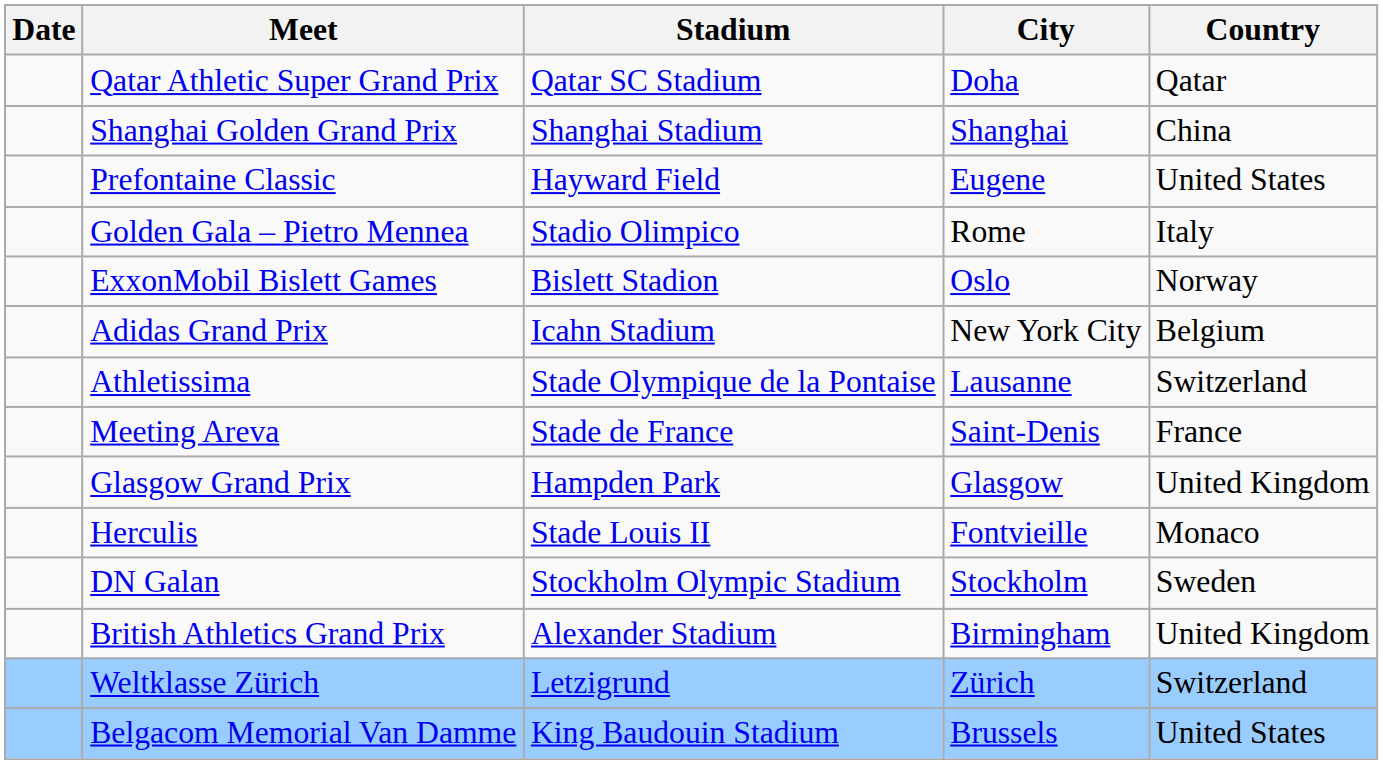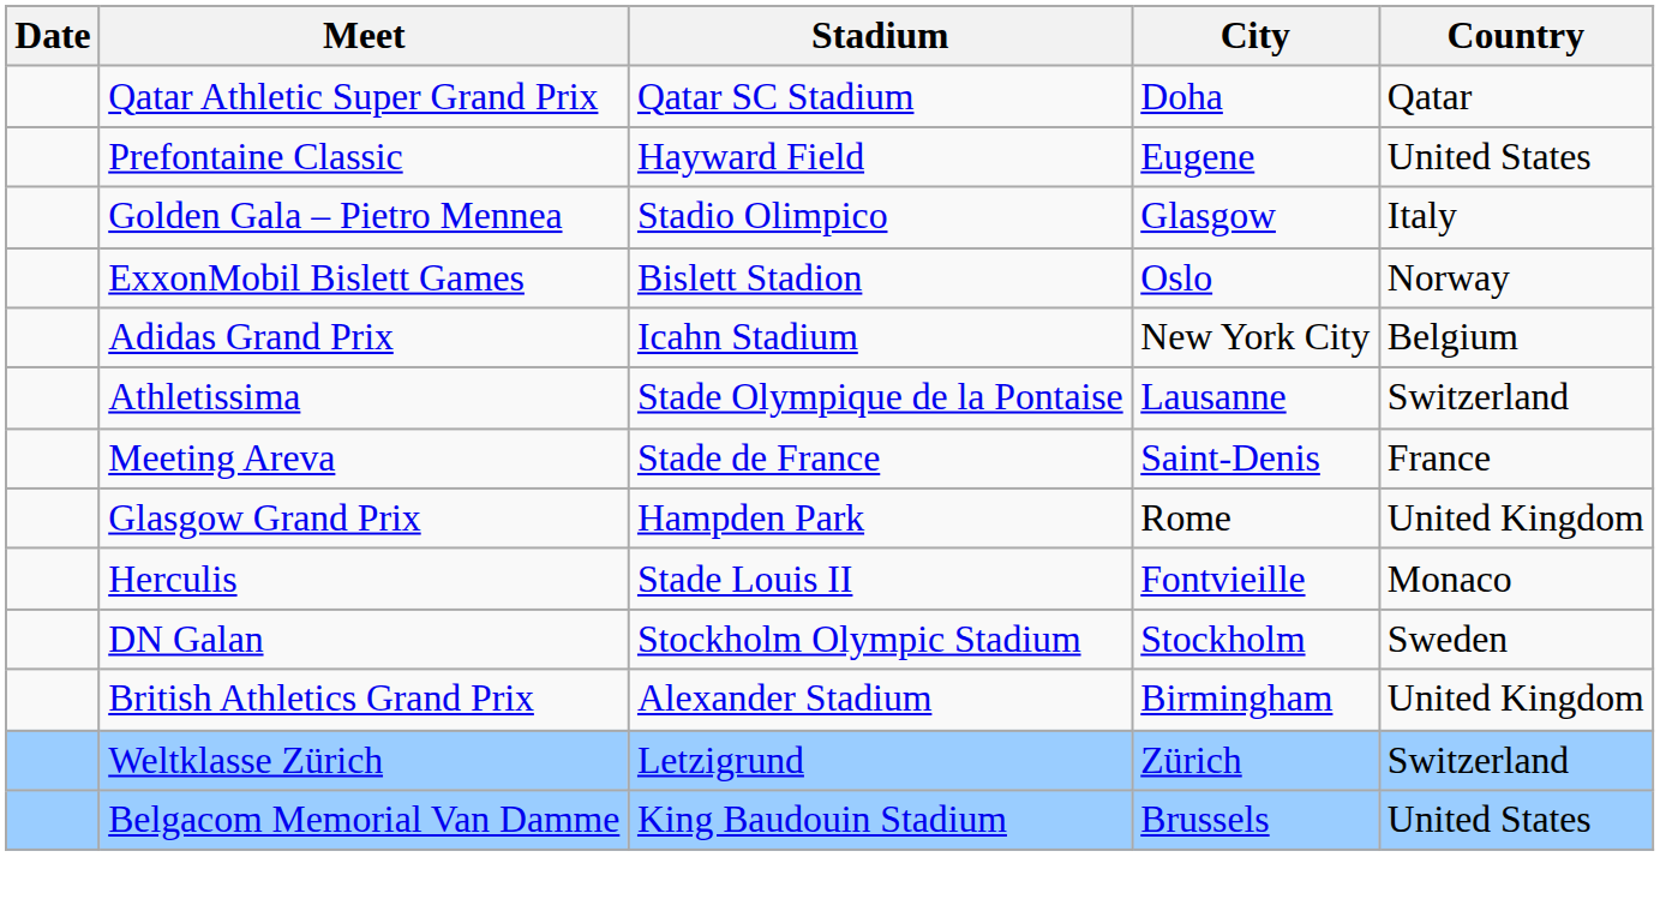 <table class="wikitable sortable">
 <tr>
 <th>Date</th>
 <th>Meet</th>
 <th>Stadium</th>
 <th>City</th>
 <th>Country</th>
 </tr>
 <tr>
 <td></td>
 <td><a href='#'>Qatar Athletic Super Grand Prix</a></td>
 <td><a href='#'>Qatar SC Stadium</a></td>
 <td><a href='#'>Doha</a></td>
 <td>Qatar</td>
 </tr>
 <tr>
 <td></td>
-<td><a href='#'>Shanghai Golden Grand Prix</a></td>
-<td><a href='#'>Shanghai Stadium</a></td>
-<td><a href='#'>Shanghai</a></td>
-<td>China</td>
-</tr>
-<tr>
-<td></td>
 <td><a href='#'>Prefontaine Classic</a></td>
 <td><a href='#'>Hayward Field</a></td>
 <td><a href='#'>Eugene</a></td>
 <td>United States</td>
 </tr>
 <tr>
 <td></td>
 <td><a href='#'>Golden Gala – Pietro Mennea</a></td>
 <td><a href='#'>Stadio Olimpico</a></td>
-<td>Rome</td>
+<td><a href='#'>Glasgow</a></td>
 <td>Italy</td>
 </tr>
 <tr>
 <td></td>
 <td><a href='#'>ExxonMobil Bislett Games</a></td>
 <td><a href='#'>Bislett Stadion</a></td>
 <td><a href='#'>Oslo</a></td>
 <td>Norway</td>
 </tr>
 <tr>
 <td></td>
 <td><a href='#'>Adidas Grand Prix</a></td>
 <td><a href='#'>Icahn Stadium</a></td>
 <td>New York City</td>
 <td>Belgium</td>
 </tr>
 <tr>
 <td></td>
 <td><a href='#'>Athletissima</a></td>
 <td><a href='#'>Stade Olympique de la Pontaise</a></td>
 <td><a href='#'>Lausanne</a></td>
 <td>Switzerland</td>
 </tr>
 <tr>
 <td></td>
 <td><a href='#'>Meeting Areva</a></td>
 <td><a href='#'>Stade de France</a></td>
 <td><a href='#'>Saint-Denis</a></td>
 <td>France</td>
 </tr>
 <tr>
 <td></td>
 <td><a href='#'>Glasgow Grand Prix</a></td>
 <td><a href='#'>Hampden Park</a></td>
-<td><a href='#'>Glasgow</a></td>
+<td>Rome</td>
 <td>United Kingdom</td>
 </tr>
 <tr>
 <td></td>
 <td><a href='#'>Herculis</a></td>
 <td><a href='#'>Stade Louis II</a></td>
 <td><a href='#'>Fontvieille</a></td>
 <td>Monaco</td>
 </tr>
 <tr>
 <td></td>
 <td><a href='#'>DN Galan</a></td>
 <td><a href='#'>Stockholm Olympic Stadium</a></td>
 <td><a href='#'>Stockholm</a></td>
 <td>Sweden</td>
 </tr>
 <tr>
 <td></td>
 <td><a href='#'>British Athletics Grand Prix</a></td>
 <td><a href='#'>Alexander Stadium</a></td>
 <td><a href='#'>Birmingham</a></td>
 <td>United Kingdom</td>
 </tr>
 <tr bgcolor=#9acdff>
 <td></td>
 <td><a href='#'>Weltklasse Zürich</a></td>
 <td><a href='#'>Letzigrund</a></td>
 <td><a href='#'>Zürich</a></td>
 <td>Switzerland</td>
 </tr>
 <tr bgcolor=#9acdff>
 <td></td>
 <td><a href='#'>Belgacom Memorial Van Damme</a></td>
 <td><a href='#'>King Baudouin Stadium</a></td>
 <td><a href='#'>Brussels</a></td>
 <td>United States</td>
 </tr>
 </table>
